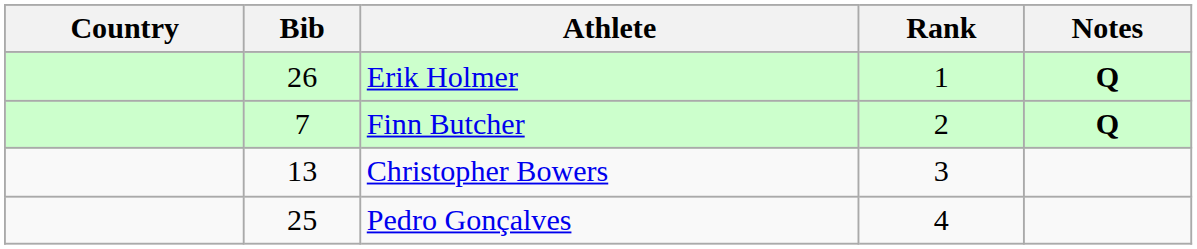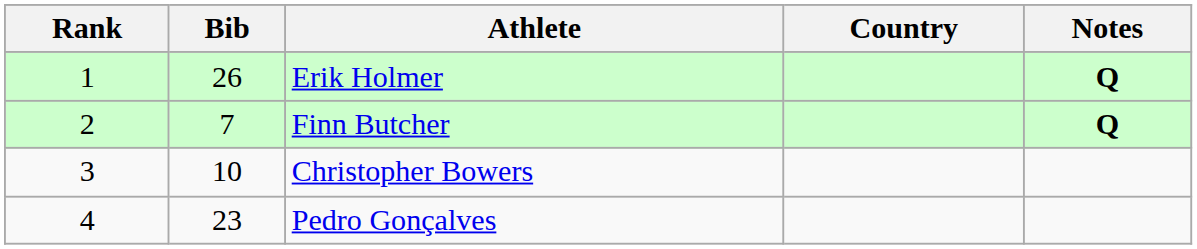 <table class="wikitable" style="text-align:center;width: 50%;">
 <tr>
-<th>Country</th>
+<th>Rank</th>
 <th>Bib</th>
 <th>Athlete</th>
-<th>Rank</th>
+<th>Country</th>
 <th>Notes</th>
 </tr>
 <tr bgcolor=ccffcc>
-<td align=left></td>
+<td>1</td>
 <td>26</td>
 <td align=left><a href='#'>Erik Holmer</a></td>
-<td>1</td>
+<td align=left></td>
 <td><strong>Q</strong></td>
 </tr>
 <tr bgcolor=ccffcc>
-<td align=left></td>
+<td>2</td>
 <td>7</td>
 <td align=left><a href='#'>Finn Butcher</a></td>
-<td>2</td>
+<td align=left></td>
 <td><strong>Q</strong></td>
 </tr>
 <tr>
+<td>3</td>
+<td>10</td>
+<td align=left><a href='#'>Christopher Bowers</a></td>
 <td align=left></td>
-<td>13</td>
-<td align=left><a href='#'>Christopher Bowers</a></td>
-<td>3</td>
 <td></td>
 </tr>
 <tr>
+<td>4</td>
+<td>23</td>
+<td align=left><a href='#'>Pedro Gonçalves</a></td>
 <td align=left></td>
-<td>25</td>
-<td align=left><a href='#'>Pedro Gonçalves</a></td>
-<td>4</td>
 <td></td>
 </tr>
 </table>
